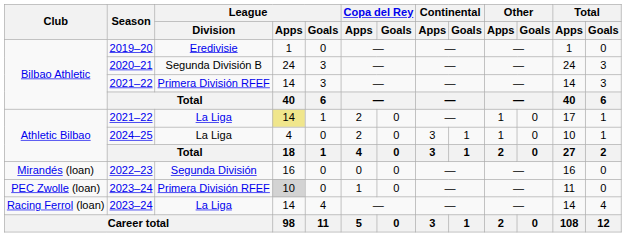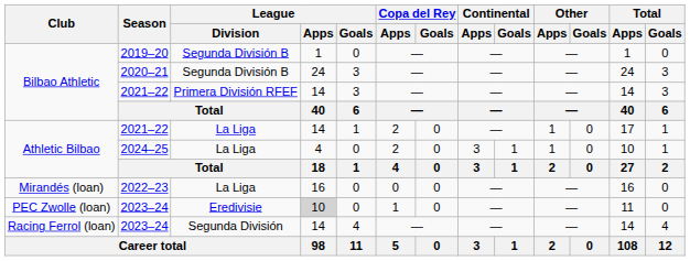 <table class="wikitable" style="text-align:center">
 <tr>
 <th rowspan="2">Club</th>
 <th rowspan="2">Season</th>
 <th colspan="3">League</th>
 <th colspan="2"><a href='#'>Copa del Rey</a></th>
 <th colspan="2">Continental</th>
 <th colspan="2">Other</th>
 <th colspan="2">Total</th>
 </tr>
 <tr>
 <th>Division</th>
 <th>Apps</th>
 <th>Goals</th>
 <th>Apps</th>
 <th>Goals</th>
 <th>Apps</th>
 <th>Goals</th>
 <th>Apps</th>
 <th>Goals</th>
 <th>Apps</th>
 <th>Goals</th>
 </tr>
 <tr>
 <td rowspan="4"><a href='#'>Bilbao Athletic</a></td>
 <td><a href='#'>2019–20</a></td>
-<td><a href='#'>Eredivisie</a></td>
+<td><a href='#'>Segunda División B</a></td>
 <td>1</td>
 <td>0</td>
 <td colspan="2">—</td>
 <td colspan="2">—</td>
 <td colspan="2">—</td>
 <td>1</td>
 <td>0</td>
 </tr>
 <tr>
 <td><a href='#'>2020–21</a></td>
 <td>Segunda División B</td>
 <td>24</td>
 <td>3</td>
 <td colspan="2">—</td>
 <td colspan="2">—</td>
 <td colspan="2">—</td>
 <td>24</td>
 <td>3</td>
 </tr>
 <tr>
 <td><a href='#'>2021–22</a></td>
 <td><a href='#'>Primera División RFEF</a></td>
 <td>14</td>
 <td>3</td>
 <td colspan="2">—</td>
 <td colspan="2">—</td>
 <td colspan="2">—</td>
 <td>14</td>
 <td>3</td>
 </tr>
 <tr>
 <th colspan="2">Total</th>
 <th>40</th>
 <th>6</th>
 <th colspan="2">—</th>
 <th colspan="2">—</th>
 <th colspan="2">—</th>
 <th>40</th>
 <th>6</th>
 </tr>
 <tr>
 <td rowspan="3"><a href='#'>Athletic Bilbao</a></td>
 <td><a href='#'>2021–22</a></td>
 <td><a href='#'>La Liga</a></td>
-<td style="background: khaki;">14</td>
+<td>14</td>
 <td>1</td>
 <td>2</td>
 <td>0</td>
 <td colspan="2">—</td>
 <td>1</td>
 <td>0</td>
 <td>17</td>
 <td>1</td>
 </tr>
 <tr>
 <td><a href='#'>2024–25</a></td>
 <td>La Liga</td>
 <td>4</td>
 <td>0</td>
 <td>2</td>
 <td>0</td>
 <td>3</td>
 <td>1</td>
 <td>1</td>
 <td>0</td>
 <td>10</td>
 <td>1</td>
 </tr>
 <tr>
 <th colspan="2">Total</th>
 <th>18</th>
 <th>1</th>
 <th>4</th>
 <th>0</th>
 <th>3</th>
 <th>1</th>
 <th>2</th>
 <th>0</th>
 <th>27</th>
 <th>2</th>
 </tr>
 <tr>
 <td><a href='#'>Mirandés</a> (loan)</td>
 <td><a href='#'>2022–23</a></td>
-<td><a href='#'>Segunda División</a></td>
+<td>La Liga</td>
 <td>16</td>
 <td>0</td>
 <td>0</td>
 <td>0</td>
 <td colspan="2">—</td>
 <td colspan="2">—</td>
 <td>16</td>
 <td>0</td>
 </tr>
 <tr>
 <td><a href='#'>PEC Zwolle</a> (loan)</td>
 <td><a href='#'>2023–24</a></td>
-<td><a href='#'>Primera División RFEF</a></td>
+<td><a href='#'>Eredivisie</a></td>
 <td style="background: lightgrey;">10</td>
 <td>0</td>
 <td>1</td>
 <td>0</td>
 <td colspan="2">—</td>
 <td colspan="2">—</td>
 <td>11</td>
 <td>0</td>
 </tr>
 <tr>
 <td><a href='#'>Racing Ferrol</a> (loan)</td>
 <td><a href='#'>2023–24</a></td>
-<td><a href='#'>La Liga</a></td>
+<td>Segunda División</td>
 <td>14</td>
 <td>4</td>
 <td colspan="2">—</td>
 <td colspan="2">—</td>
 <td colspan="2">—</td>
 <td>14</td>
 <td>4</td>
 </tr>
 <tr>
 <th colspan="3">Career total</th>
 <th>98</th>
 <th>11</th>
 <th>5</th>
 <th>0</th>
 <th>3</th>
 <th>1</th>
 <th>2</th>
 <th>0</th>
 <th>108</th>
 <th>12</th>
 </tr>
 </table>
